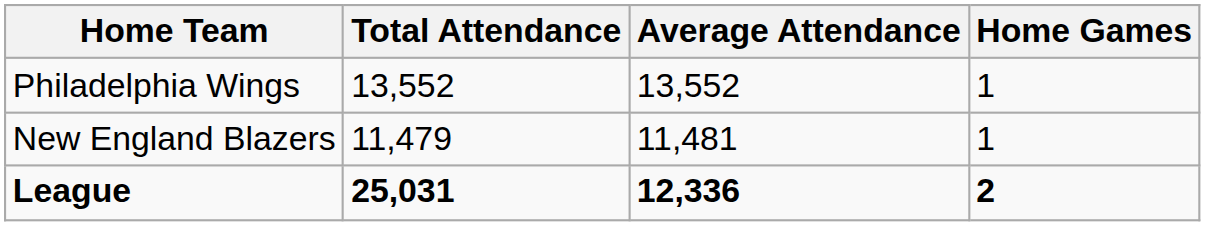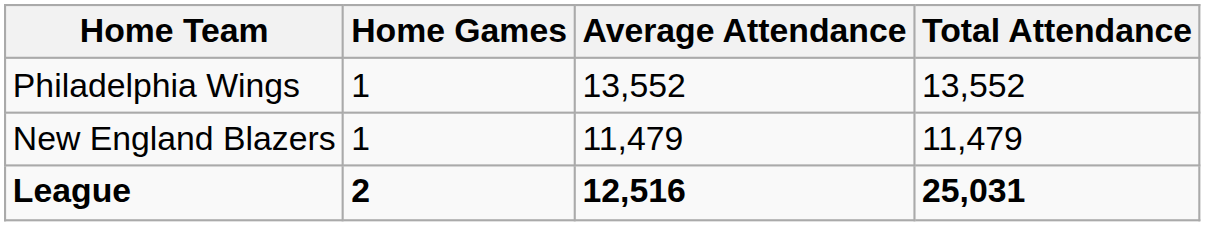 <table class="wikitable sortable">
 <tr>
 <th>Home Team</th>
+<th>Home Games</th>
+<th>Average Attendance</th>
 <th>Total Attendance</th>
-<th>Average Attendance</th>
-<th>Home Games</th>
 </tr>
 <tr>
 <td>Philadelphia Wings</td>
+<td>1</td>
 <td>13,552</td>
 <td>13,552</td>
-<td>1</td>
 </tr>
 <tr>
 <td>New England Blazers</td>
+<td>1</td>
 <td>11,479</td>
-<td>11,481</td>
-<td>1</td>
+<td>11,479</td>
 </tr>
 <tr class="sortbottom">
 <td><strong>League</strong></td>
+<td><strong>2</strong></td>
+<td><strong>12,516</strong></td>
 <td><strong>25,031</strong></td>
-<td><strong>12,336</strong></td>
-<td><strong>2</strong></td>
 </tr>
 </table>
